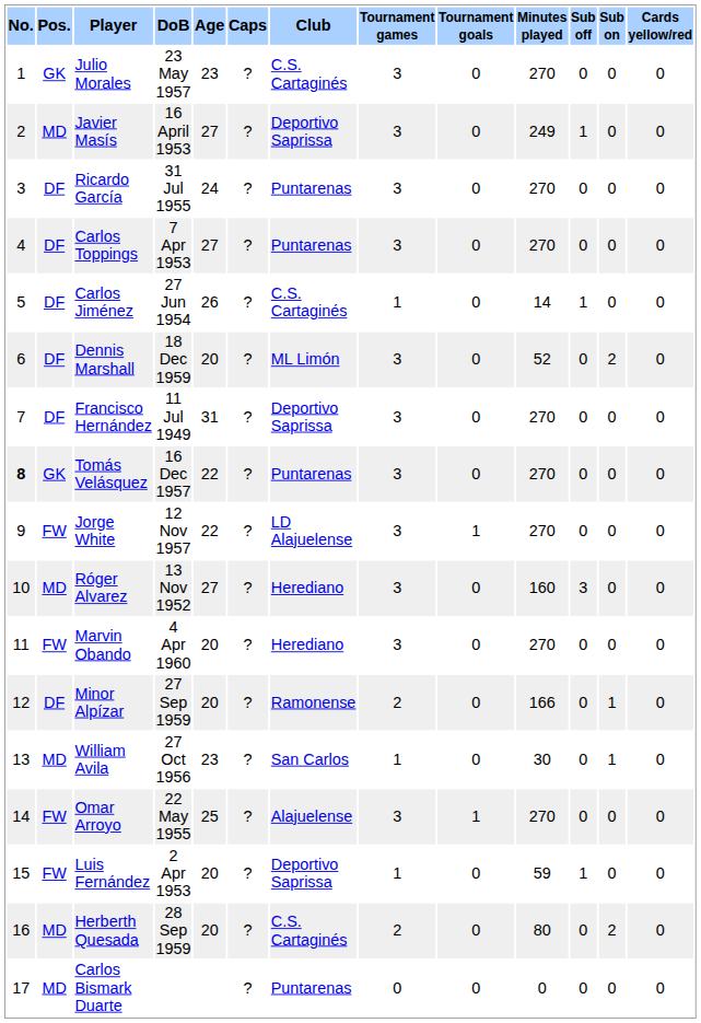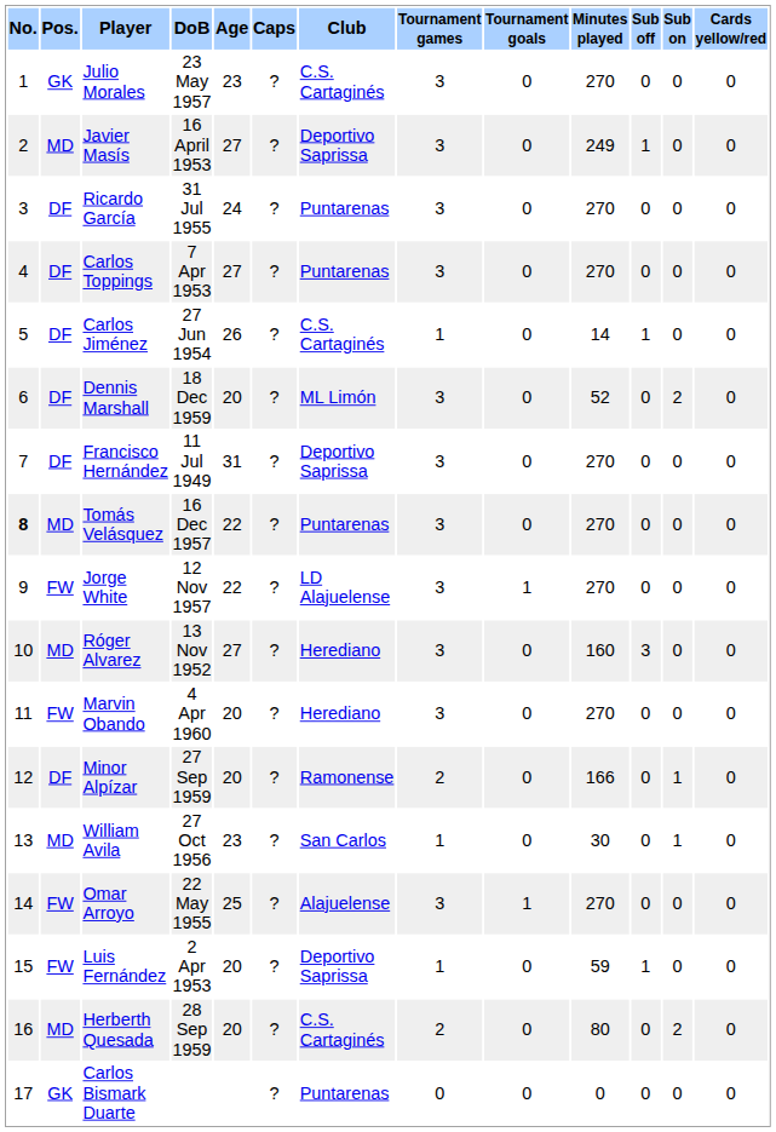 <table border="0" width="100%" style="border: 1px solid #999; background-color:#FFFFFF; text-align:center">
 <tr align="center" bgcolor="#AAD0FF">
 <th width=4%>No.</th>
 <th width=4%>Pos.</th>
 <th width=23%>Player</th>
 <th width=12%>DoB</th>
 <th width=4%>Age</th>
 <th width=4%>Caps</th>
 <th width=21%>Club</th>
 <th width=6%><small>Tournament<br>games</small></th>
 <th width=6%><small>Tournament<br>goals</small></th>
 <th width=4%><small>Minutes<br>played</small></th>
 <th width=4%><small>Sub off</small></th>
 <th width=4%><small>Sub on</small></th>
 <th width=4%><small>Cards<br>yellow/red</small></th>
 </tr>
 <tr>
 <td>1</td>
 <td><a href='#'>GK</a></td>
 <td align="left"><a href='#'>Julio Morales</a></td>
 <td>23 May 1957</td>
 <td>23</td>
 <td>?</td>
 <td align="left"> <a href='#'>C.S. Cartaginés</a></td>
 <td>3</td>
 <td>0</td>
 <td>270</td>
 <td>0</td>
 <td>0</td>
 <td>0</td>
 </tr>
 <tr bgcolor="#EFEFEF">
 <td>2</td>
 <td><a href='#'>MD</a></td>
 <td align="left"><a href='#'>Javier Masís</a></td>
 <td>16 April 1953</td>
 <td>27</td>
 <td>?</td>
 <td align="left"> <a href='#'>Deportivo Saprissa</a></td>
 <td>3</td>
 <td>0</td>
 <td>249</td>
 <td>1</td>
 <td>0</td>
 <td>0</td>
 </tr>
 <tr>
 <td>3</td>
 <td><a href='#'>DF</a></td>
 <td align="left"><a href='#'>Ricardo García</a></td>
 <td>31 Jul 1955</td>
 <td>24</td>
 <td>?</td>
 <td align="left"> <a href='#'>Puntarenas</a></td>
 <td>3</td>
 <td>0</td>
 <td>270</td>
 <td>0</td>
 <td>0</td>
 <td>0</td>
 </tr>
 <tr bgcolor="#EFEFEF">
 <td>4</td>
 <td><a href='#'>DF</a></td>
 <td align="left"><a href='#'>Carlos Toppings</a></td>
 <td>7 Apr 1953</td>
 <td>27</td>
 <td>?</td>
 <td align="left"> <a href='#'>Puntarenas</a></td>
 <td>3</td>
 <td>0</td>
 <td>270</td>
 <td>0</td>
 <td>0</td>
 <td>0</td>
 </tr>
 <tr>
 <td>5</td>
 <td><a href='#'>DF</a></td>
 <td align="left"><a href='#'>Carlos Jiménez</a></td>
 <td>27 Jun 1954</td>
 <td>26</td>
 <td>?</td>
 <td align="left"> <a href='#'>C.S. Cartaginés</a></td>
 <td>1</td>
 <td>0</td>
 <td>14</td>
 <td>1</td>
 <td>0</td>
 <td>0</td>
 </tr>
 <tr bgcolor="#EFEFEF">
 <td>6</td>
 <td><a href='#'>DF</a></td>
 <td align="left"><a href='#'>Dennis Marshall</a></td>
 <td>18 Dec 1959</td>
 <td>20</td>
 <td>?</td>
 <td align="left"> <a href='#'>ML Limón</a></td>
 <td>3</td>
 <td>0</td>
 <td>52</td>
 <td>0</td>
 <td>2</td>
 <td>0</td>
 </tr>
 <tr>
 <td>7</td>
 <td><a href='#'>DF</a></td>
 <td align="left"><a href='#'>Francisco Hernández</a></td>
 <td>11 Jul 1949</td>
 <td>31</td>
 <td>?</td>
 <td align="left"> <a href='#'>Deportivo Saprissa</a></td>
 <td>3</td>
 <td>0</td>
 <td>270</td>
 <td>0</td>
 <td>0</td>
 <td>0</td>
 </tr>
 <tr bgcolor="#EFEFEF">
 <td><strong>8</strong></td>
-<td><a href='#'>GK</a></td>
+<td><a href='#'>MD</a></td>
 <td align="left"><a href='#'>Tomás Velásquez</a></td>
 <td>16 Dec 1957</td>
 <td>22</td>
 <td>?</td>
 <td align="left"> <a href='#'>Puntarenas</a></td>
 <td>3</td>
 <td>0</td>
 <td>270</td>
 <td>0</td>
 <td>0</td>
 <td>0</td>
 </tr>
 <tr>
 <td>9</td>
 <td><a href='#'>FW</a></td>
 <td align="left"><a href='#'>Jorge White</a></td>
 <td>12 Nov 1957</td>
 <td>22</td>
 <td>?</td>
 <td align="left"><a href='#'>LD Alajuelense</a></td>
 <td>3</td>
 <td>1</td>
 <td>270</td>
 <td>0</td>
 <td>0</td>
 <td>0</td>
 </tr>
 <tr bgcolor="#EFEFEF">
 <td>10</td>
 <td><a href='#'>MD</a></td>
 <td align="left"><a href='#'>Róger Alvarez</a></td>
 <td>13 Nov 1952</td>
 <td>27</td>
 <td>?</td>
 <td align="left"> <a href='#'>Herediano</a></td>
 <td>3</td>
 <td>0</td>
 <td>160</td>
 <td>3</td>
 <td>0</td>
 <td>0</td>
 </tr>
 <tr>
 <td>11</td>
 <td><a href='#'>FW</a></td>
 <td align="left"><a href='#'>Marvin Obando</a></td>
 <td>4 Apr 1960</td>
 <td>20</td>
 <td>?</td>
 <td align="left"> <a href='#'>Herediano</a></td>
 <td>3</td>
 <td>0</td>
 <td>270</td>
 <td>0</td>
 <td>0</td>
 <td>0</td>
 </tr>
 <tr bgcolor="#EFEFEF">
 <td>12</td>
 <td><a href='#'>DF</a></td>
 <td align="left"><a href='#'>Minor Alpízar</a></td>
 <td>27 Sep 1959</td>
 <td>20</td>
 <td>?</td>
 <td align="left"> <a href='#'>Ramonense</a></td>
 <td>2</td>
 <td>0</td>
 <td>166</td>
 <td>0</td>
 <td>1</td>
 <td>0</td>
 </tr>
 <tr>
 <td>13</td>
 <td><a href='#'>MD</a></td>
 <td align="left"><a href='#'>William Avila</a></td>
 <td>27 Oct 1956</td>
 <td>23</td>
 <td>?</td>
 <td align="left"> <a href='#'>San Carlos</a></td>
 <td>1</td>
 <td>0</td>
 <td>30</td>
 <td>0</td>
 <td>1</td>
 <td>0</td>
 </tr>
 <tr bgcolor="#EFEFEF">
 <td>14</td>
 <td><a href='#'>FW</a></td>
 <td align="left"><a href='#'>Omar Arroyo</a></td>
 <td>22 May 1955</td>
 <td>25</td>
 <td>?</td>
 <td align="left"> <a href='#'>Alajuelense</a></td>
 <td>3</td>
 <td>1</td>
 <td>270</td>
 <td>0</td>
 <td>0</td>
 <td>0</td>
 </tr>
 <tr>
 <td>15</td>
 <td><a href='#'>FW</a></td>
 <td align="left"><a href='#'>Luis Fernández</a></td>
 <td>2 Apr 1953</td>
 <td>20</td>
 <td>?</td>
 <td align="left"> <a href='#'>Deportivo Saprissa</a></td>
 <td>1</td>
 <td>0</td>
 <td>59</td>
 <td>1</td>
 <td>0</td>
 <td>0</td>
 </tr>
 <tr bgcolor="#EFEFEF">
 <td>16</td>
 <td><a href='#'>MD</a></td>
 <td align="left"><a href='#'>Herberth Quesada</a></td>
 <td>28 Sep 1959</td>
 <td>20</td>
 <td>?</td>
 <td align="left"><a href='#'>C.S. Cartaginés</a></td>
 <td>2</td>
 <td>0</td>
 <td>80</td>
 <td>0</td>
 <td>2</td>
 <td>0</td>
 </tr>
 <tr>
 <td>17</td>
-<td><a href='#'>MD</a></td>
+<td><a href='#'>GK</a></td>
 <td align="left"><a href='#'>Carlos Bismark Duarte</a></td>
 <td></td>
 <td></td>
 <td>?</td>
 <td align="left"> <a href='#'>Puntarenas</a></td>
 <td>0</td>
 <td>0</td>
 <td>0</td>
 <td>0</td>
 <td>0</td>
 <td>0</td>
 </tr>
 </table>
